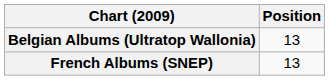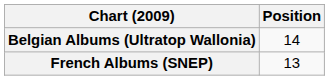 <table class="wikitable sortable plainrowheaders" style="text-align:center">
 <tr>
 <th scope="col">Chart (2009)</th>
 <th scope="col">Position</th>
 </tr>
 <tr>
 <th scope="row">Belgian Albums (Ultratop Wallonia)</th>
-<td>13</td>
+<td>14</td>
 </tr>
 <tr>
 <th scope="row">French Albums (SNEP)</th>
 <td>13</td>
 </tr>
 </table>
